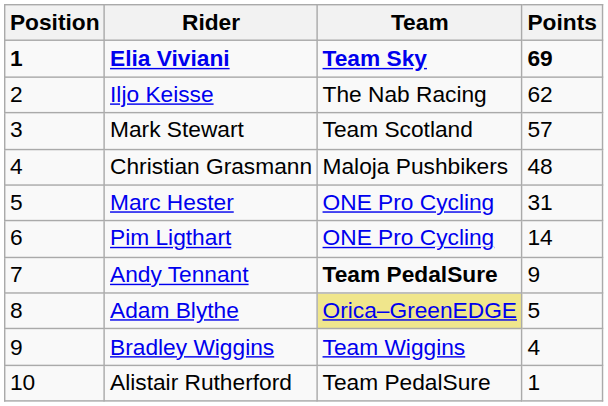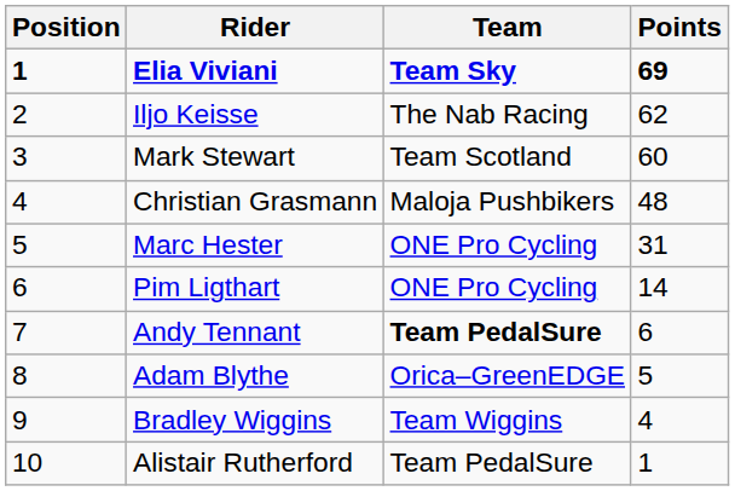 <table class="wikitable">
 <tr>
 <th>Position</th>
 <th>Rider</th>
 <th>Team</th>
 <th>Points</th>
 </tr>
 <tr>
 <td><strong>1</strong></td>
 <td><strong><a href='#'>Elia Viviani</a></strong></td>
 <td><strong><a href='#'>Team Sky</a></strong></td>
 <td><strong>69</strong></td>
 </tr>
 <tr>
 <td>2</td>
 <td><a href='#'>Iljo Keisse</a></td>
 <td>The Nab Racing</td>
 <td>62</td>
 </tr>
 <tr>
 <td>3</td>
 <td>Mark Stewart</td>
 <td>Team Scotland</td>
-<td>57</td>
+<td>60</td>
 </tr>
 <tr>
 <td>4</td>
 <td>Christian Grasmann</td>
 <td>Maloja Pushbikers</td>
 <td>48</td>
 </tr>
 <tr>
 <td>5</td>
 <td><a href='#'>Marc Hester</a></td>
 <td><a href='#'>ONE Pro Cycling</a></td>
 <td>31</td>
 </tr>
 <tr>
 <td>6</td>
 <td><a href='#'>Pim Ligthart</a></td>
 <td><a href='#'>ONE Pro Cycling</a></td>
 <td>14</td>
 </tr>
 <tr>
 <td>7</td>
 <td><a href='#'>Andy Tennant</a></td>
 <td><strong>Team PedalSure</strong></td>
-<td>9</td>
+<td>6</td>
 </tr>
 <tr>
 <td>8</td>
 <td><a href='#'>Adam Blythe</a></td>
-<td style="background: khaki;"><a href='#'>Orica–GreenEDGE</a></td>
+<td><a href='#'>Orica–GreenEDGE</a></td>
 <td>5</td>
 </tr>
 <tr>
 <td>9</td>
 <td><a href='#'>Bradley Wiggins</a></td>
 <td><a href='#'>Team Wiggins</a></td>
 <td>4</td>
 </tr>
 <tr>
 <td>10</td>
 <td>Alistair Rutherford</td>
 <td>Team PedalSure</td>
 <td>1</td>
 </tr>
 </table>
